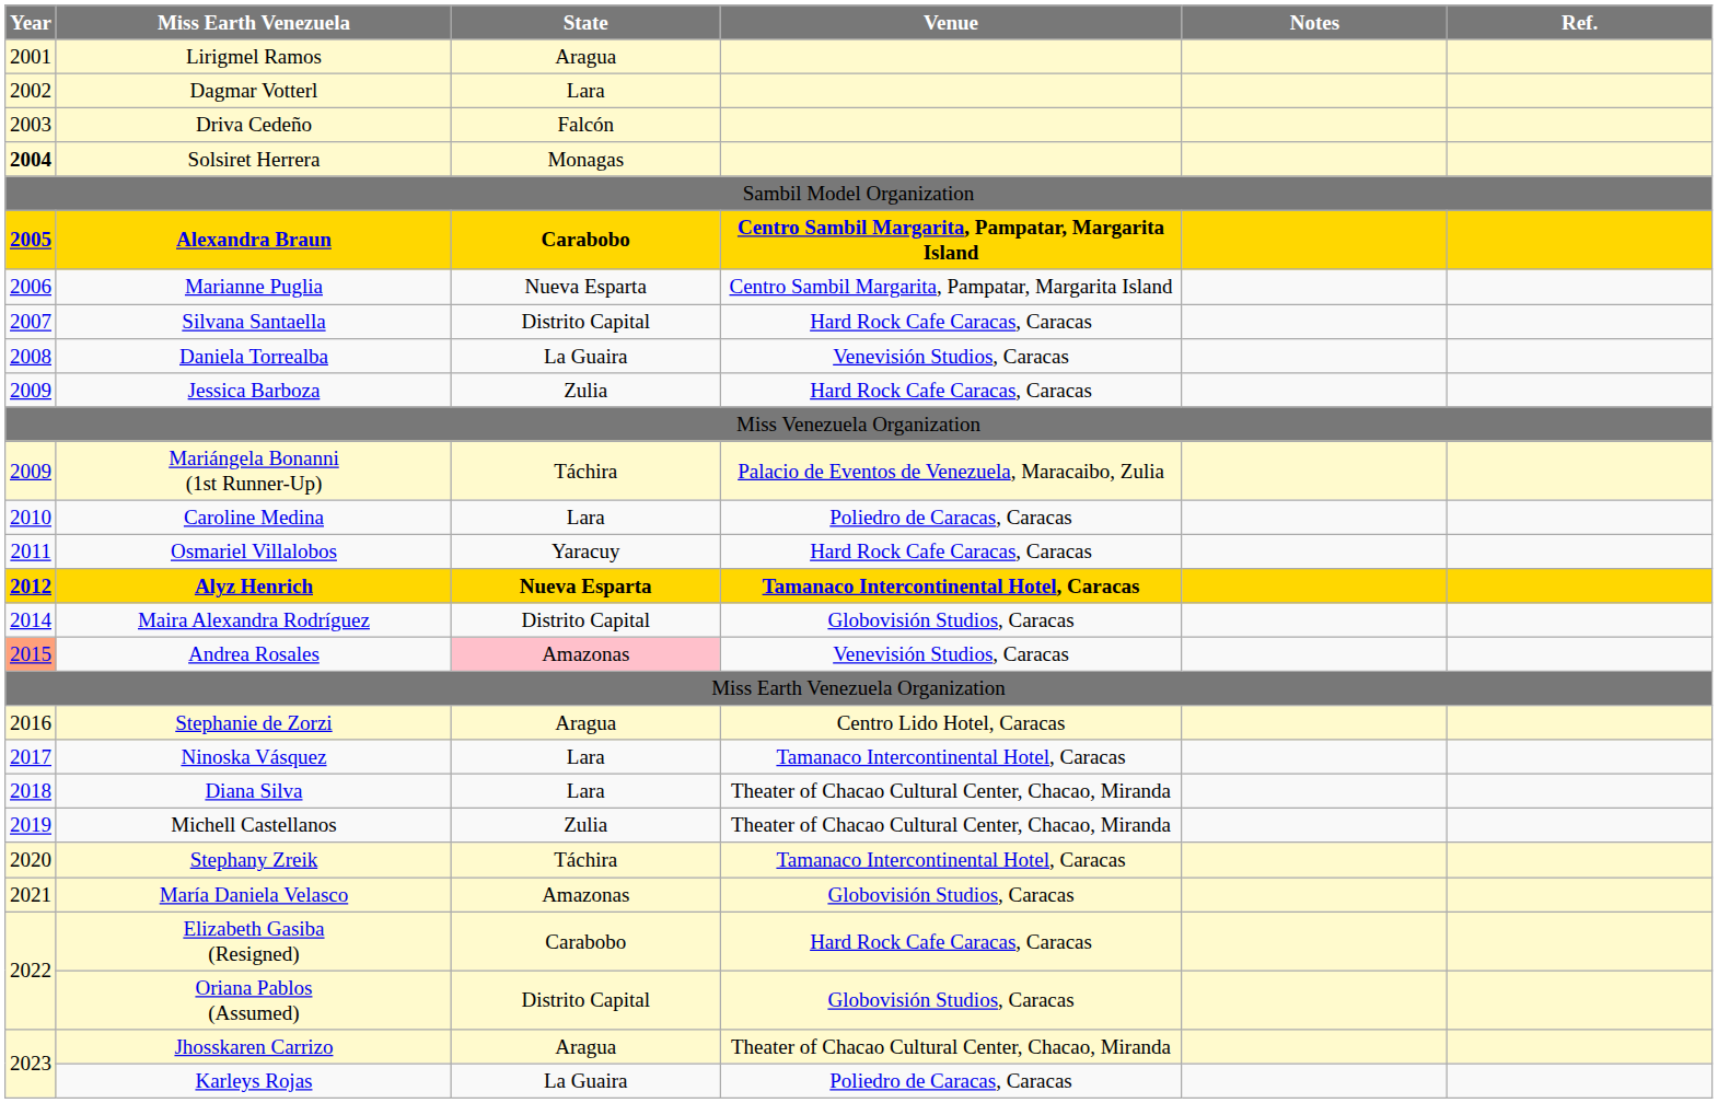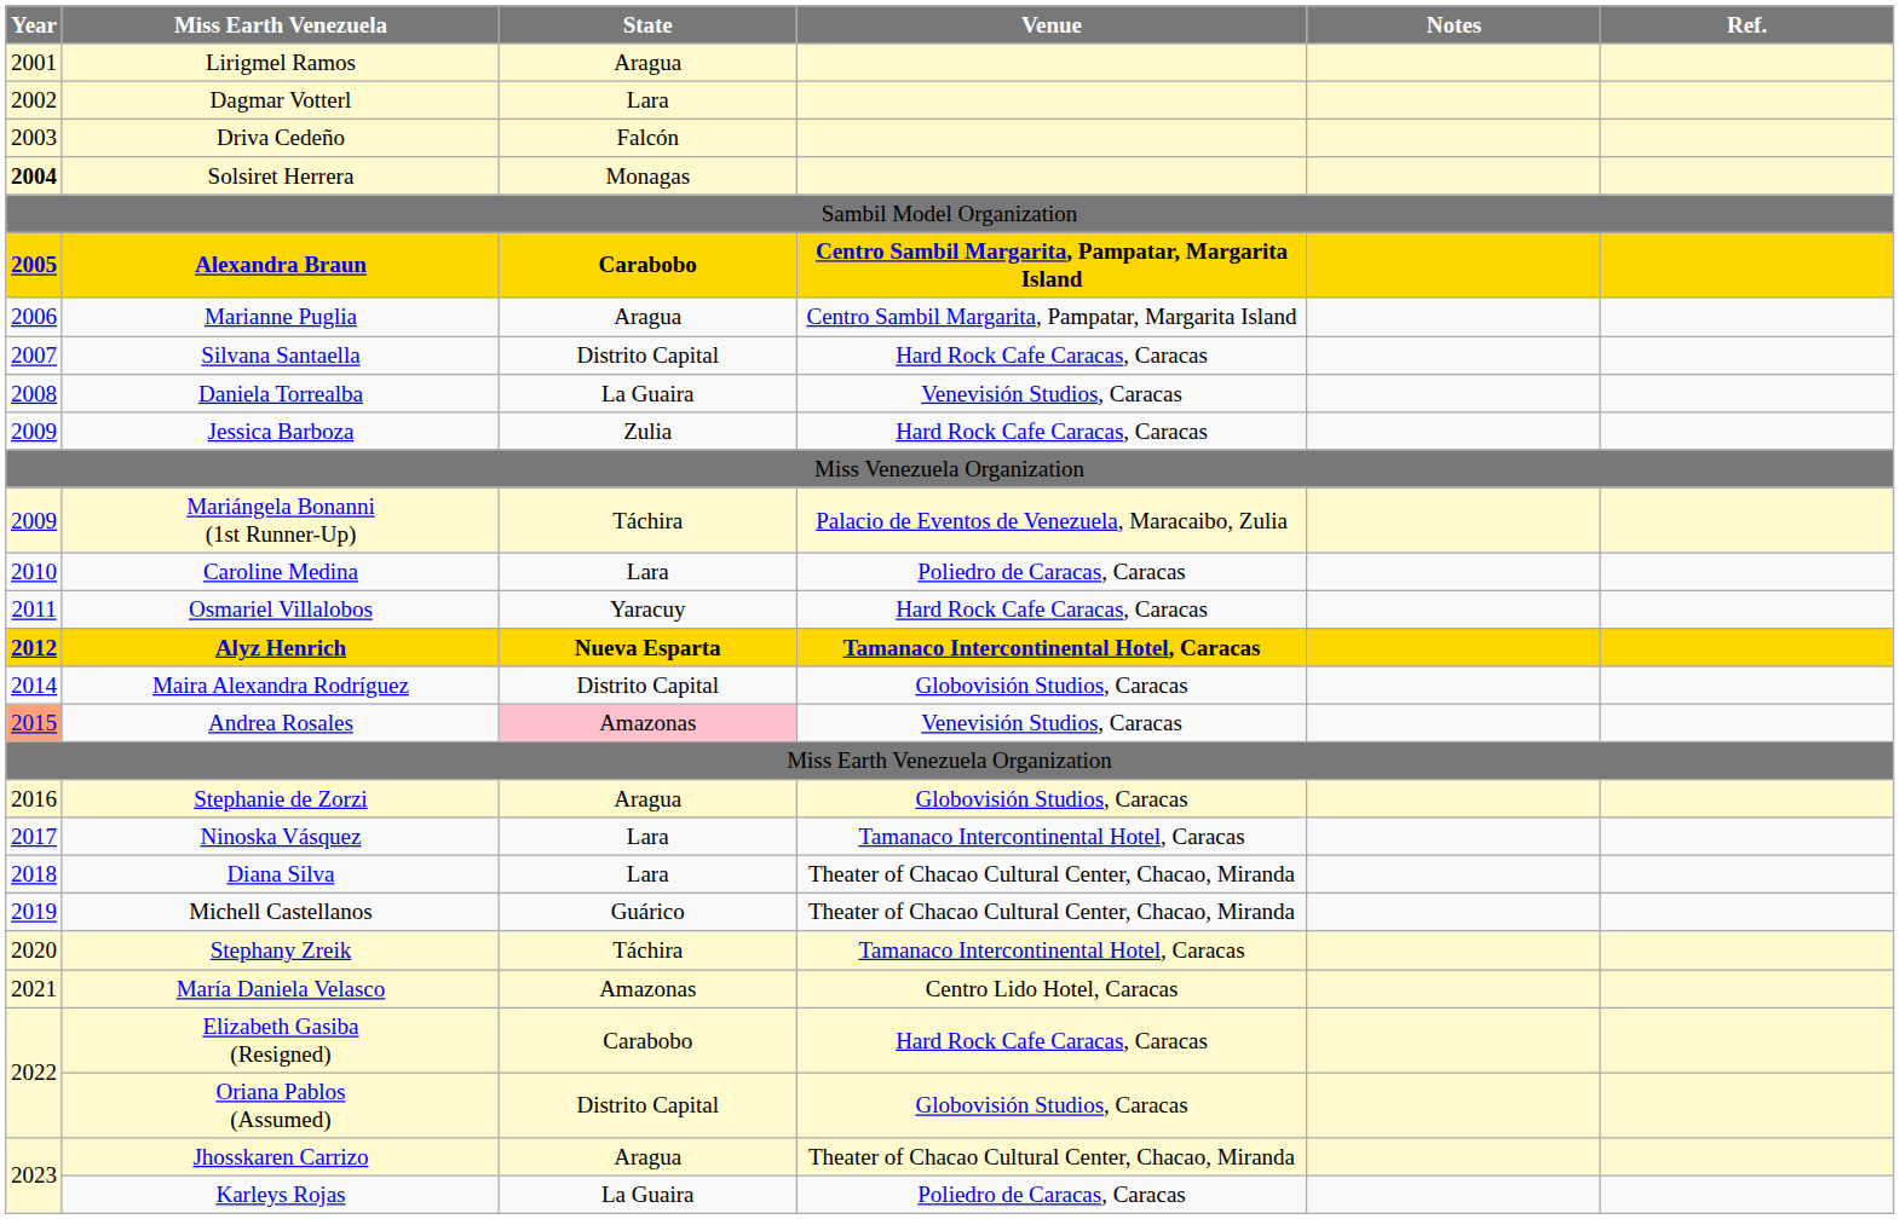 <table class="wikitable sortable" style="font-size: 95%; text-align:center">
 <tr>
 <th width="30" style="background-color:#787878;color:#FFFFFF;">Year</th>
 <th width="300" style="background-color:#787878;color:#FFFFFF;">Miss Earth Venezuela</th>
 <th width="200" style="background-color:#787878;color:#FFFFFF;">State</th>
 <th width="350" style="background-color:#787878;color:#FFFFFF;">Venue</th>
 <th width="200" style="background-color:#787878;color:#FFFFFF;">Notes</th>
 <th width="200" style="background-color:#787878;color:#FFFFFF;">Ref.</th>
 </tr>
 <tr style="background: #FFFACD;" |>
 <td>2001</td>
 <td>Lirigmel Ramos</td>
 <td>Aragua</td>
 <td></td>
 <td></td>
 <td></td>
 </tr>
 <tr style="background: #FFFACD;" |>
 <td>2002</td>
 <td>Dagmar Votterl</td>
 <td>Lara</td>
 <td></td>
 <td></td>
 <td></td>
 </tr>
 <tr style="background: #FFFACD;" |>
 <td>2003</td>
 <td>Driva Cedeño</td>
 <td>Falcón</td>
 <td></td>
 <td></td>
 <td></td>
 </tr>
 <tr style="background: #FFFACD;" |>
 <td><strong>2004</strong></td>
 <td>Solsiret Herrera</td>
 <td>Monagas</td>
 <td></td>
 <td></td>
 <td></td>
 </tr>
 <tr bgcolor="#787878" align="center">
 <td colspan="6"><span>Sambil Model Organization</span></td>
 </tr>
 <tr style="background-color:gold; font-weight: bold ">
 <td><a href='#'>2005</a></td>
 <td><strong><a href='#'>Alexandra Braun</a></strong></td>
 <td>Carabobo</td>
 <td><a href='#'>Centro Sambil Margarita</a>, Pampatar, Margarita Island</td>
 <td></td>
 <td></td>
 </tr>
 <tr>
 <td><a href='#'>2006</a></td>
 <td><a href='#'>Marianne Puglia</a></td>
-<td>Nueva Esparta</td>
+<td>Aragua</td>
 <td><a href='#'>Centro Sambil Margarita</a>, Pampatar, Margarita Island</td>
 <td></td>
 <td></td>
 </tr>
 <tr>
 <td><a href='#'>2007</a></td>
 <td><a href='#'>Silvana Santaella</a></td>
 <td>Distrito Capital</td>
 <td><a href='#'>Hard Rock Cafe Caracas</a>, Caracas</td>
 <td></td>
 <td></td>
 </tr>
 <tr>
 <td><a href='#'>2008</a></td>
 <td><a href='#'>Daniela Torrealba</a></td>
 <td>La Guaira</td>
 <td><a href='#'>Venevisión Studios</a>, Caracas</td>
 <td></td>
 <td></td>
 </tr>
 <tr>
 <td><a href='#'>2009</a></td>
 <td><a href='#'>Jessica Barboza</a></td>
 <td>Zulia</td>
 <td><a href='#'>Hard Rock Cafe Caracas</a>, Caracas</td>
 <td></td>
 <td></td>
 </tr>
 <tr bgcolor="#787878" align="center">
 <td colspan="6"><span>Miss Venezuela Organization</span></td>
 </tr>
 <tr style="background: #FFFACD;" |>
 <td><a href='#'>2009</a></td>
 <td><a href='#'>Mariángela Bonanni</a><br>(1st Runner-Up)</td>
 <td>Táchira</td>
 <td><a href='#'>Palacio de Eventos de Venezuela</a>, Maracaibo, Zulia</td>
 <td></td>
 <td></td>
 </tr>
 <tr>
 <td><a href='#'>2010</a></td>
 <td><a href='#'>Caroline Medina</a></td>
 <td>Lara</td>
 <td><a href='#'>Poliedro de Caracas</a>, Caracas</td>
 <td></td>
 <td></td>
 </tr>
 <tr>
 <td><a href='#'>2011</a></td>
 <td><a href='#'>Osmariel Villalobos</a></td>
 <td>Yaracuy</td>
 <td><a href='#'>Hard Rock Cafe Caracas</a>, Caracas</td>
 <td></td>
 <td></td>
 </tr>
 <tr style="background-color:gold; font-weight: bold ">
 <td><a href='#'>2012</a></td>
 <td><strong><a href='#'>Alyz Henrich</a></strong></td>
 <td>Nueva Esparta</td>
 <td><a href='#'>Tamanaco Intercontinental Hotel</a>, Caracas</td>
 <td></td>
 <td></td>
 </tr>
 <tr>
 <td><a href='#'>2014</a></td>
 <td><a href='#'>Maira Alexandra Rodríguez</a></td>
 <td>Distrito Capital</td>
 <td><a href='#'>Globovisión Studios</a>, Caracas</td>
 <td></td>
 <td></td>
 </tr>
 <tr>
 <td style="background: lightsalmon;"><a href='#'>2015</a></td>
 <td><a href='#'>Andrea Rosales</a></td>
 <td style="background: pink;">Amazonas</td>
 <td><a href='#'>Venevisión Studios</a>, Caracas</td>
 <td></td>
 <td></td>
 </tr>
 <tr bgcolor="#787878" align="center">
 <td colspan="6"><span>Miss Earth Venezuela Organization</span></td>
 </tr>
 <tr style="background: #FFFACD;" |>
 <td>2016</td>
 <td><a href='#'>Stephanie de Zorzi</a></td>
 <td>Aragua</td>
-<td>Centro Lido Hotel, Caracas</td>
+<td><a href='#'>Globovisión Studios</a>, Caracas</td>
 <td></td>
 <td></td>
 </tr>
 <tr>
 <td><a href='#'>2017</a></td>
 <td><a href='#'>Ninoska Vásquez</a></td>
 <td>Lara</td>
 <td><a href='#'>Tamanaco Intercontinental Hotel</a>, Caracas</td>
 <td></td>
 <td></td>
 </tr>
 <tr>
 <td><a href='#'>2018</a></td>
 <td><a href='#'>Diana Silva</a></td>
 <td>Lara</td>
 <td>Theater of Chacao Cultural Center, Chacao, Miranda</td>
 <td></td>
 <td></td>
 </tr>
 <tr>
 <td><a href='#'>2019</a></td>
 <td>Michell Castellanos</td>
-<td>Zulia</td>
+<td>Guárico</td>
 <td>Theater of Chacao Cultural Center, Chacao, Miranda</td>
 <td></td>
 <td></td>
 </tr>
 <tr style="background: #FFFACD;" |>
 <td>2020</td>
 <td><a href='#'>Stephany Zreik</a></td>
 <td>Táchira</td>
 <td><a href='#'>Tamanaco Intercontinental Hotel</a>, Caracas</td>
 <td></td>
 <td></td>
 </tr>
 <tr style="background: #FFFACD;" |>
 <td>2021</td>
 <td><a href='#'>María Daniela Velasco</a></td>
 <td>Amazonas</td>
-<td><a href='#'>Globovisión Studios</a>, Caracas</td>
+<td>Centro Lido Hotel, Caracas</td>
 <td></td>
 <td></td>
 </tr>
 <tr style="background: #FFFACD;" |>
 <td rowspan="2">2022</td>
 <td><a href='#'>Elizabeth Gasiba</a><br>(Resigned)</td>
 <td>Carabobo</td>
 <td><a href='#'>Hard Rock Cafe Caracas</a>, Caracas</td>
 <td></td>
 <td></td>
 </tr>
 <tr style="background: #FFFACD;" |>
 <td><a href='#'>Oriana Pablos</a><br>(Assumed)</td>
 <td>Distrito Capital</td>
 <td><a href='#'>Globovisión Studios</a>, Caracas</td>
 <td></td>
 <td></td>
 </tr>
 <tr style="background: #FFFACD;" |>
 <td rowspan="2">2023</td>
 <td><a href='#'>Jhosskaren Carrizo</a></td>
 <td>Aragua</td>
 <td>Theater of Chacao Cultural Center, Chacao, Miranda</td>
 <td></td>
 <td></td>
 </tr>
 <tr>
 <td><a href='#'>Karleys Rojas</a></td>
 <td>La Guaira</td>
 <td><a href='#'>Poliedro de Caracas</a>, Caracas</td>
 <td></td>
 <td></td>
 </tr>
 </table>
